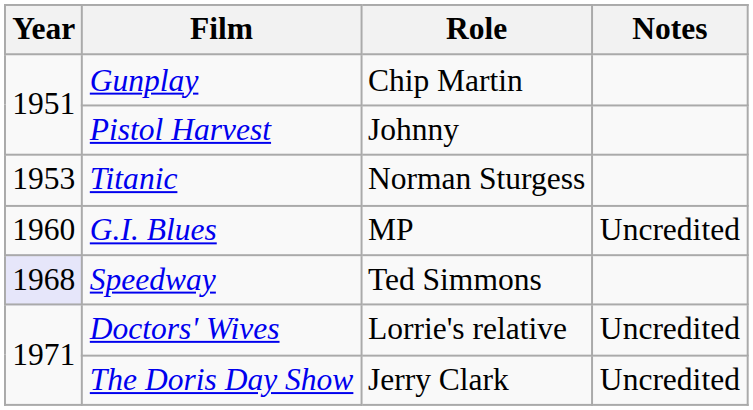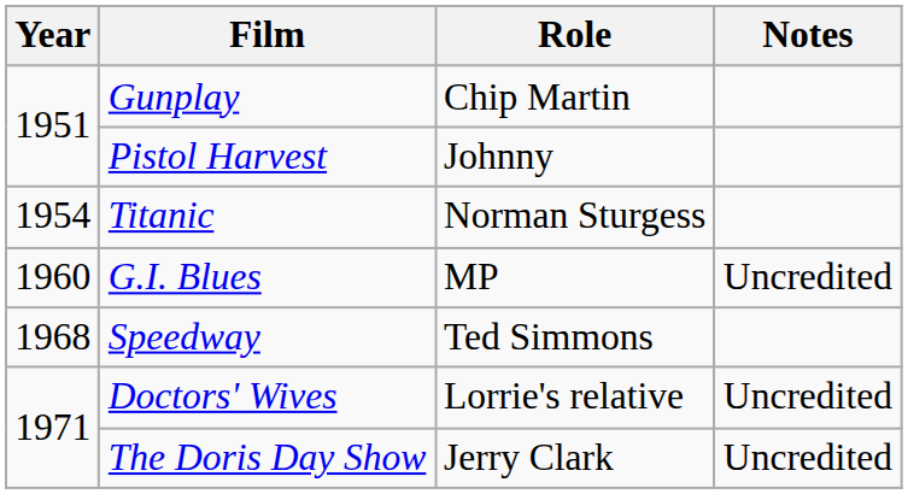 <table class="wikitable">
 <tr>
 <th>Year</th>
 <th>Film</th>
 <th>Role</th>
 <th>Notes</th>
 </tr>
 <tr>
 <td rowspan=2>1951</td>
 <td><em><a href='#'>Gunplay</a></em></td>
 <td>Chip Martin</td>
 <td></td>
 </tr>
 <tr>
 <td><em><a href='#'>Pistol Harvest</a></em></td>
 <td>Johnny</td>
 <td></td>
 </tr>
 <tr>
-<td>1953</td>
+<td>1954</td>
 <td><em><a href='#'>Titanic</a></em></td>
 <td>Norman Sturgess</td>
 <td></td>
 </tr>
 <tr>
 <td>1960</td>
 <td><em><a href='#'>G.I. Blues</a></em></td>
 <td>MP</td>
 <td>Uncredited</td>
 </tr>
 <tr>
-<td style="background: lavender;">1968</td>
+<td>1968</td>
 <td><em><a href='#'>Speedway</a></em></td>
 <td>Ted Simmons</td>
 <td></td>
 </tr>
 <tr>
 <td rowspan=2>1971</td>
 <td><em><a href='#'>Doctors' Wives</a></em></td>
 <td>Lorrie's relative</td>
 <td>Uncredited</td>
 </tr>
 <tr>
 <td><em><a href='#'>The Doris Day Show</a></em></td>
 <td>Jerry Clark</td>
 <td>Uncredited</td>
 </tr>
 </table>
